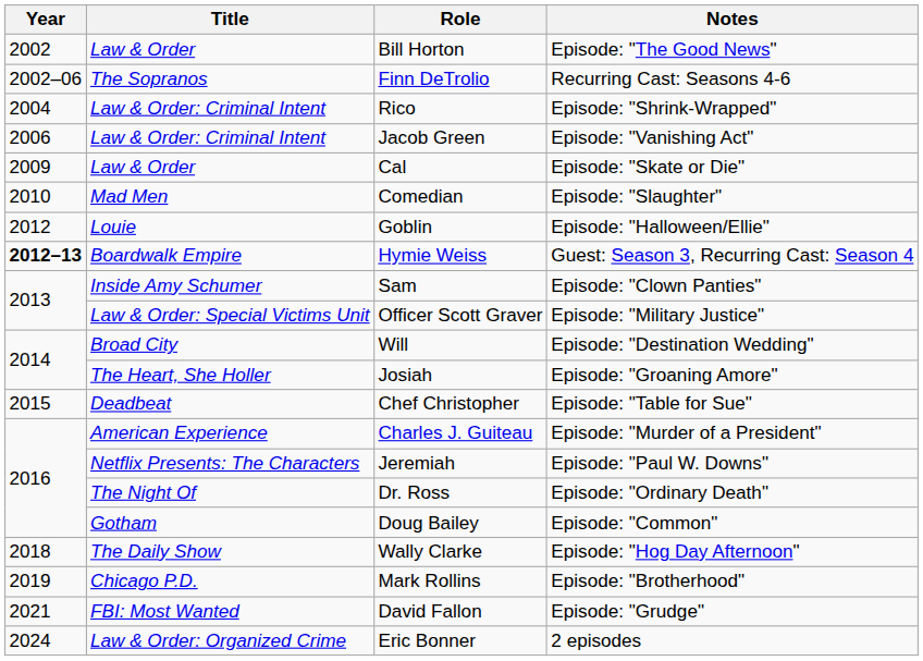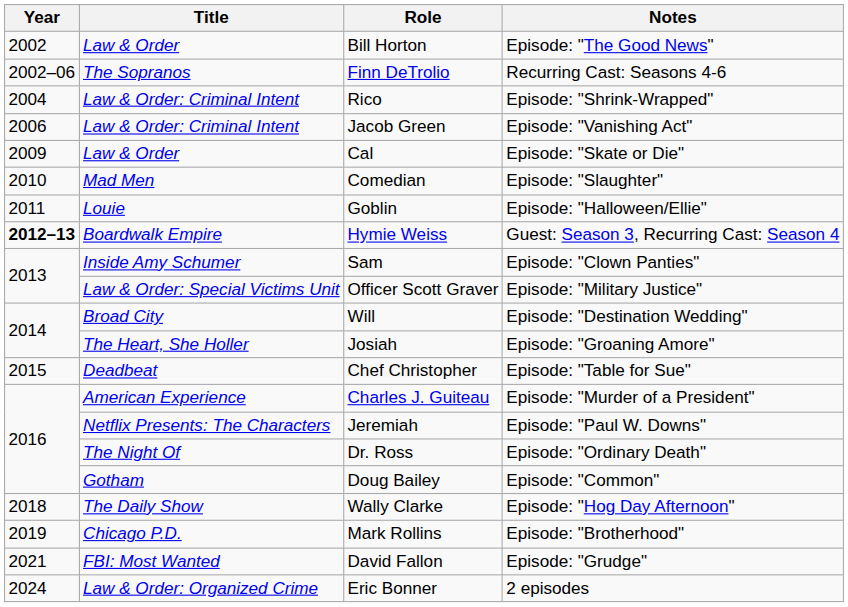 <table class="wikitable plainrowheaders sortable" style="margin-right: 0;">
 <tr>
 <th>Year</th>
 <th>Title</th>
 <th>Role</th>
 <th>Notes</th>
 </tr>
 <tr>
 <td>2002</td>
 <td><em><a href='#'>Law & Order</a></em></td>
 <td>Bill Horton</td>
 <td>Episode: "<a href='#'>The Good News</a>"</td>
 </tr>
 <tr>
 <td>2002–06</td>
 <td><em><a href='#'>The Sopranos</a></em></td>
 <td><a href='#'>Finn DeTrolio</a></td>
 <td>Recurring Cast: Seasons 4-6</td>
 </tr>
 <tr>
 <td>2004</td>
 <td><em><a href='#'>Law & Order: Criminal Intent</a></em></td>
 <td>Rico</td>
 <td>Episode: "Shrink-Wrapped"</td>
 </tr>
 <tr>
 <td>2006</td>
 <td><em><a href='#'>Law & Order: Criminal Intent</a></em></td>
 <td>Jacob Green</td>
 <td>Episode: "Vanishing Act"</td>
 </tr>
 <tr>
 <td>2009</td>
 <td><em><a href='#'>Law & Order</a></em></td>
 <td>Cal</td>
 <td>Episode: "Skate or Die"</td>
 </tr>
 <tr>
 <td>2010</td>
 <td><em><a href='#'>Mad Men</a></em></td>
 <td>Comedian</td>
 <td>Episode: "Slaughter"</td>
 </tr>
 <tr>
-<td>2012</td>
+<td>2011</td>
 <td><a href='#'><em>Louie</em></a></td>
 <td>Goblin</td>
 <td>Episode: "Halloween/Ellie"</td>
 </tr>
 <tr>
 <td><strong>2012–13</strong></td>
 <td><em><a href='#'>Boardwalk Empire</a></em></td>
 <td><a href='#'>Hymie Weiss</a></td>
 <td>Guest: <a href='#'>Season 3</a>, Recurring Cast: <a href='#'>Season 4</a></td>
 </tr>
 <tr>
 <td rowspan="2">2013</td>
 <td><em><a href='#'>Inside Amy Schumer</a></em></td>
 <td>Sam</td>
 <td>Episode: "Clown Panties"</td>
 </tr>
 <tr>
 <td><em><a href='#'>Law & Order: Special Victims Unit</a></em></td>
 <td>Officer Scott Graver</td>
 <td>Episode: "Military Justice"</td>
 </tr>
 <tr>
 <td rowspan="2">2014</td>
 <td><em><a href='#'>Broad City</a></em></td>
 <td>Will</td>
 <td>Episode: "Destination Wedding"</td>
 </tr>
 <tr>
 <td><em><a href='#'>The Heart, She Holler</a></em></td>
 <td>Josiah</td>
 <td>Episode: "Groaning Amore"</td>
 </tr>
 <tr>
 <td>2015</td>
 <td><a href='#'><em>Deadbeat</em></a></td>
 <td>Chef Christopher</td>
 <td>Episode: "Table for Sue"</td>
 </tr>
 <tr>
 <td rowspan="4">2016</td>
 <td><em><a href='#'>American Experience</a></em></td>
 <td><a href='#'>Charles J. Guiteau</a></td>
 <td>Episode: "Murder of a President"</td>
 </tr>
 <tr>
 <td><em><a href='#'>Netflix Presents: The Characters</a></em></td>
 <td>Jeremiah</td>
 <td>Episode: "Paul W. Downs"</td>
 </tr>
 <tr>
 <td><em><a href='#'>The Night Of</a></em></td>
 <td>Dr. Ross</td>
 <td>Episode: "Ordinary Death"</td>
 </tr>
 <tr>
 <td><a href='#'><em>Gotham</em></a></td>
 <td>Doug Bailey</td>
 <td>Episode: "Common"</td>
 </tr>
 <tr>
 <td>2018</td>
 <td><em><a href='#'>The Daily Show</a></em></td>
 <td>Wally Clarke</td>
 <td>Episode: "<a href='#'>Hog Day Afternoon</a>"</td>
 </tr>
 <tr>
 <td>2019</td>
 <td><a href='#'><em>Chicago P.D.</em></a></td>
 <td>Mark Rollins</td>
 <td>Episode: "Brotherhood"</td>
 </tr>
 <tr>
 <td>2021</td>
 <td><em><a href='#'>FBI: Most Wanted</a></em></td>
 <td>David Fallon</td>
 <td>Episode: "Grudge"</td>
 </tr>
 <tr>
 <td>2024</td>
 <td><em><a href='#'>Law & Order: Organized Crime</a></em></td>
 <td>Eric Bonner</td>
 <td>2 episodes</td>
 </tr>
 </table>
